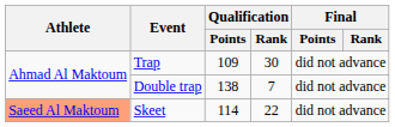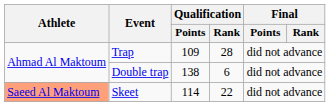 <table class="wikitable" style="font-size:90%">
 <tr>
 <th rowspan="2">Athlete</th>
 <th rowspan="2">Event</th>
 <th colspan=2>Qualification</th>
 <th colspan=2>Final</th>
 </tr>
 <tr style="font-size:95%">
 <th scope="col">Points</th>
 <th scope="col">Rank</th>
 <th scope="col">Points</th>
 <th scope="col">Rank</th>
 </tr>
 <tr align=center>
 <td align=left rowspan=2><a href='#'>Ahmad Al Maktoum</a></td>
 <td align=left><a href='#'>Trap</a></td>
 <td>109</td>
-<td>30</td>
+<td>28</td>
 <td colspan=2>did not advance</td>
 </tr>
 <tr align=center>
 <td align=left><a href='#'>Double trap</a></td>
 <td>138</td>
-<td>7</td>
+<td>6</td>
 <td colspan=2>did not advance</td>
 </tr>
 <tr align=center>
 <td align=left style="background: lightsalmon;"><a href='#'>Saeed Al Maktoum</a></td>
 <td align=left><a href='#'>Skeet</a></td>
 <td>114</td>
 <td>22</td>
 <td colspan=2>did not advance</td>
 </tr>
 </table>
